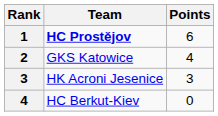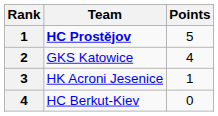 <table class="wikitable" style="text-align: center;">
 <tr>
 <th>Rank</th>
 <th>Team</th>
 <th>Points</th>
 </tr>
 <tr>
 <th>1</th>
 <td style="text-align: left;"> <strong><a href='#'>HC Prostějov</a></strong></td>
-<td>6</td>
+<td>5</td>
 </tr>
 <tr>
 <th>2</th>
 <td style="text-align: left;"> <a href='#'>GKS Katowice</a></td>
 <td>4</td>
 </tr>
 <tr>
 <th>3</th>
 <td style="text-align: left;"> <a href='#'>HK Acroni Jesenice</a></td>
-<td>3</td>
+<td>1</td>
 </tr>
 <tr>
 <th>4</th>
 <td style="text-align: left;"> <a href='#'>HC Berkut-Kiev</a></td>
 <td>0</td>
 </tr>
 </table>
